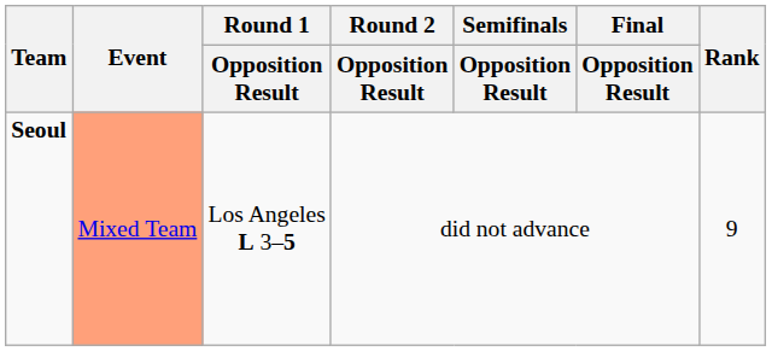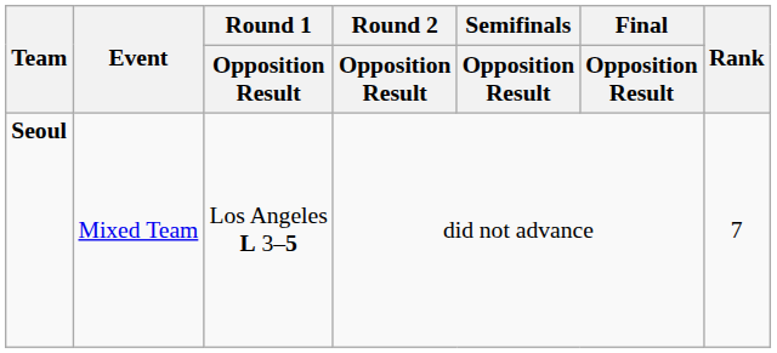 <table class="wikitable" style="font-size:90%;">
 <tr>
 <th rowspan=2>Team</th>
 <th rowspan=2>Event</th>
 <th>Round 1</th>
 <th>Round 2</th>
 <th>Semifinals</th>
 <th>Final</th>
 <th rowspan=2>Rank</th>
 </tr>
 <tr>
 <th>Opposition<br>Result</th>
 <th>Opposition<br>Result</th>
 <th>Opposition<br>Result</th>
 <th>Opposition<br>Result</th>
 </tr>
 <tr align="center">
 <td align=left><strong>Seoul</strong><br><br> <br><br><br><br><br><br></td>
-<td style="background: lightsalmon;"><a href='#'>Mixed Team</a></td>
+<td><a href='#'>Mixed Team</a></td>
 <td>Los Angeles <br> <strong>L</strong> 3–<strong>5</strong></td>
 <td colspan="3">did not advance</td>
-<td>9</td>
+<td>7</td>
 </tr>
 </table>
